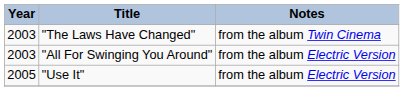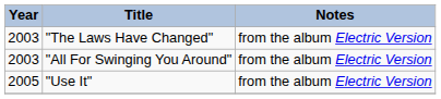 <table class="wikitable">
 <tr align="center">
 <th style="background:#B0C4DE;">Year</th>
 <th style="background:#B0C4DE;">Title</th>
 <th style="background:#B0C4DE;">Notes</th>
 </tr>
 <tr>
 <td>2003</td>
 <td>"The Laws Have Changed"</td>
-<td>from the album <em><a href='#'>Twin Cinema</a></em></td>
+<td>from the album <em><a href='#'>Electric Version</a></em></td>
 </tr>
 <tr>
 <td>2003</td>
 <td>"All For Swinging You Around"</td>
 <td>from the album <em><a href='#'>Electric Version</a></em></td>
 </tr>
 <tr>
 <td>2005</td>
 <td>"Use It"</td>
 <td>from the album <em><a href='#'>Electric Version</a></em></td>
 </tr>
 <tr>
 </tr>
 </table>
